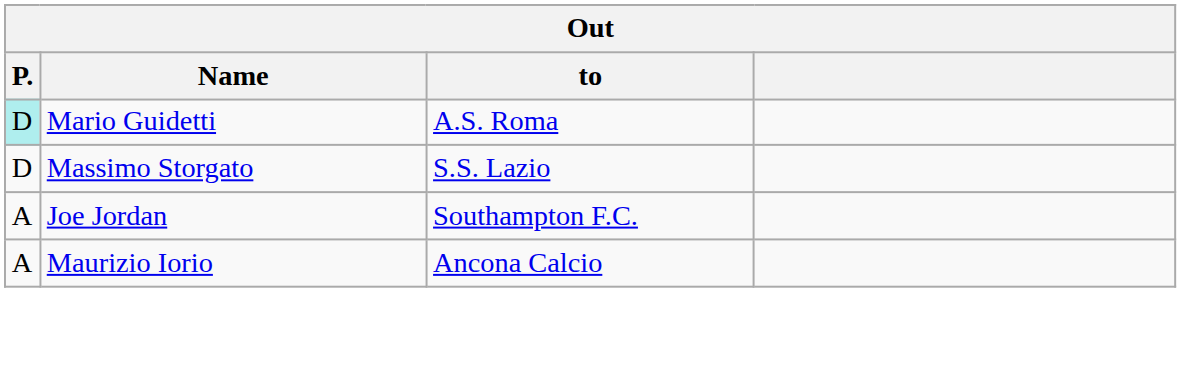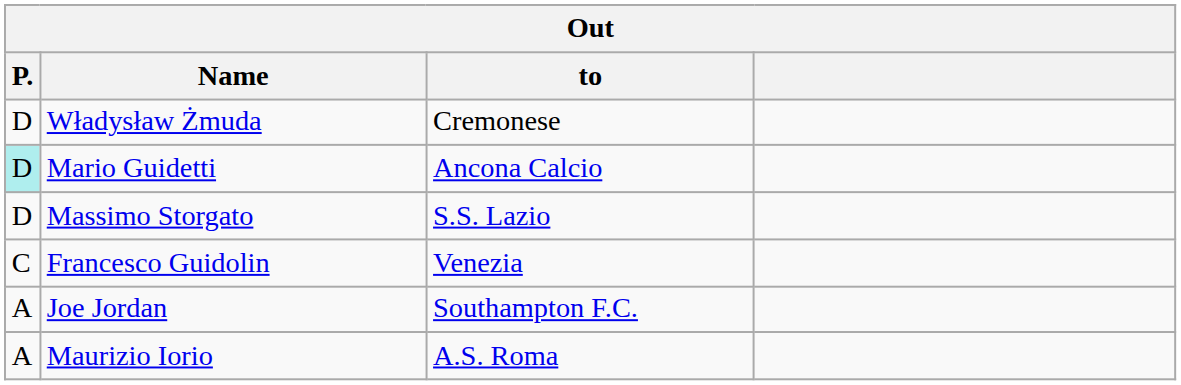 <table class="wikitable" style="font-size:90%;">
 <tr>
 <th colspan="4">Out</th>
 </tr>
 <tr>
 <th width=3%>P.</th>
 <th width=33%>Name</th>
 <th width=28%>to</th>
 <th width=36%></th>
 </tr>
 <tr>
+<td>D</td>
+<td><a href='#'>Władysław Żmuda</a></td>
+<td>Cremonese</td>
+<td></td>
+</tr>
+<tr>
 <td style="background: paleturquoise;">D</td>
 <td><a href='#'>Mario Guidetti</a></td>
-<td><a href='#'>A.S. Roma</a></td>
+<td><a href='#'>Ancona Calcio</a></td>
 <td></td>
 </tr>
 <tr>
 <td>D</td>
 <td><a href='#'>Massimo Storgato</a></td>
 <td><a href='#'>S.S. Lazio</a></td>
+<td></td>
+</tr>
+<tr>
+<td>C</td>
+<td><a href='#'>Francesco Guidolin</a></td>
+<td><a href='#'>Venezia</a></td>
 <td></td>
 </tr>
 <tr>
 <td>A</td>
 <td><a href='#'>Joe Jordan</a></td>
 <td><a href='#'>Southampton F.C.</a></td>
 <td></td>
 </tr>
 <tr>
 <td>A</td>
 <td><a href='#'>Maurizio Iorio</a></td>
-<td><a href='#'>Ancona Calcio</a></td>
+<td><a href='#'>A.S. Roma</a></td>
 <td></td>
 </tr>
 </table>
